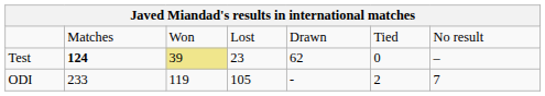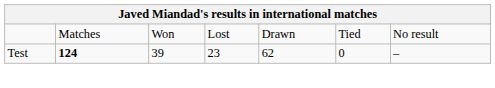 <table class="wikitable" style="float:right; margin-left:1em; width:50%">
 <tr>
 <th colspan="7"><strong>Javed Miandad's results in international matches</strong></th>
 </tr>
 <tr>
 <td> </td>
 <td>Matches</td>
 <td>Won</td>
 <td>Lost</td>
 <td>Drawn</td>
 <td>Tied</td>
 <td>No result</td>
 </tr>
 <tr>
 <td>Test</td>
 <td><strong>124</strong></td>
-<td style="background: khaki;">39</td>
+<td>39</td>
 <td>23</td>
 <td>62</td>
 <td>0</td>
 <td>–</td>
 </tr>
-<tr>
-<td>ODI</td>
-<td>233</td>
-<td>119</td>
-<td>105</td>
-<td>-</td>
-<td>2</td>
-<td>7</td>
-</tr>
 </table>
